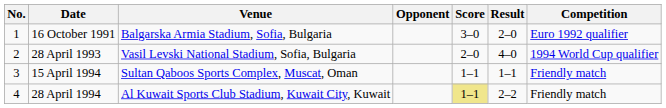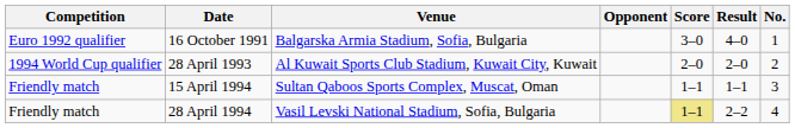 <table class="wikitable sortable">
 <tr>
-<th scope="col">No.</th>
+<th scope="col">Competition</th>
 <th scope="col">Date</th>
 <th scope="col">Venue</th>
 <th scope="col">Opponent</th>
 <th scope="col">Score</th>
 <th scope="col">Result</th>
-<th scope="col">Competition</th>
+<th scope="col">No.</th>
 </tr>
 <tr>
-<td align="center">1</td>
+<td><a href='#'>Euro 1992 qualifier</a></td>
 <td>16 October 1991</td>
 <td><a href='#'>Balgarska Armia Stadium</a>, <a href='#'>Sofia</a>, Bulgaria</td>
 <td></td>
 <td align="center">3–0</td>
-<td align="center">2–0</td>
-<td><a href='#'>Euro 1992 qualifier</a></td>
+<td align="center">4–0</td>
+<td align="center">1</td>
 </tr>
 <tr>
-<td align="center">2</td>
+<td><a href='#'>1994 World Cup qualifier</a></td>
 <td>28 April 1993</td>
-<td><a href='#'>Vasil Levski National Stadium</a>, Sofia, Bulgaria</td>
+<td><a href='#'>Al Kuwait Sports Club Stadium</a>, <a href='#'>Kuwait City</a>, Kuwait</td>
 <td></td>
 <td align="center">2–0</td>
-<td align="center">4–0</td>
-<td><a href='#'>1994 World Cup qualifier</a></td>
+<td align="center">2–0</td>
+<td align="center">2</td>
 </tr>
 <tr>
-<td align="center">3</td>
+<td><a href='#'>Friendly match</a></td>
 <td>15 April 1994</td>
 <td><a href='#'>Sultan Qaboos Sports Complex</a>, <a href='#'>Muscat</a>, Oman</td>
 <td></td>
 <td align="center">1–1</td>
 <td align="center">1–1</td>
-<td><a href='#'>Friendly match</a></td>
+<td align="center">3</td>
 </tr>
 <tr>
-<td align="center">4</td>
+<td>Friendly match</td>
 <td>28 April 1994</td>
-<td><a href='#'>Al Kuwait Sports Club Stadium</a>, <a href='#'>Kuwait City</a>, Kuwait</td>
+<td><a href='#'>Vasil Levski National Stadium</a>, Sofia, Bulgaria</td>
 <td></td>
 <td align="center" style="background: khaki;">1–1</td>
 <td align="center">2–2</td>
-<td>Friendly match</td>
+<td align="center">4</td>
 </tr>
 </table>
